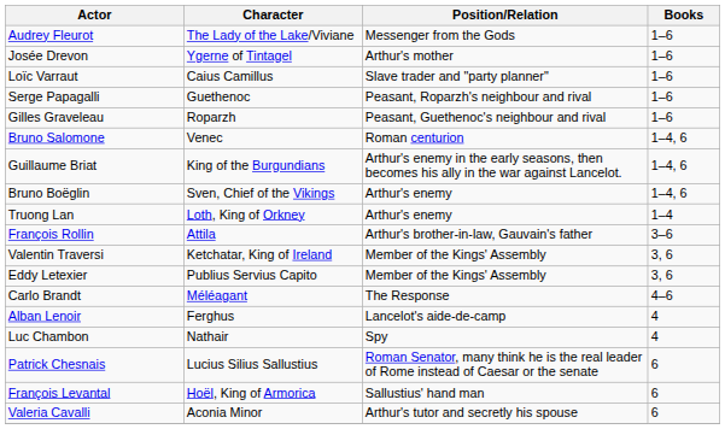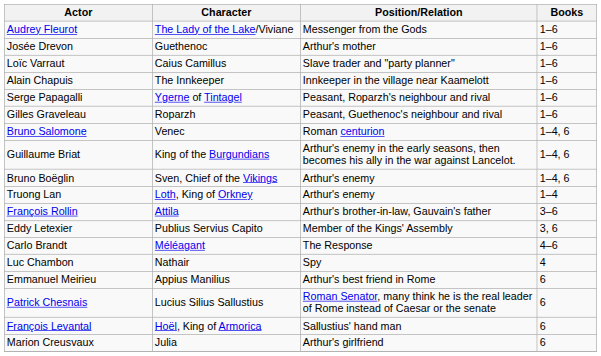 <table class="wikitable" style="width:70%;">
 <tr>
 <th style="width:25%;">Actor</th>
 <th style="width:25%;">Character</th>
 <th style="width:40%;">Position/Relation</th>
 <th style="width:15%;">Books</th>
 </tr>
 <tr>
 <td><a href='#'>Audrey Fleurot</a></td>
 <td><a href='#'>The Lady of the Lake</a>/Viviane</td>
 <td>Messenger from the Gods</td>
 <td>1–6</td>
 </tr>
 <tr>
 <td>Josée Drevon</td>
-<td><a href='#'>Ygerne</a> of <a href='#'>Tintagel</a></td>
+<td>Guethenoc</td>
 <td>Arthur's mother</td>
 <td>1–6</td>
 </tr>
 <tr>
 <td>Loïc Varraut</td>
 <td>Caius Camillus</td>
 <td>Slave trader and "party planner"</td>
 <td>1–6</td>
 </tr>
 <tr>
+<td>Alain Chapuis</td>
+<td>The Innkeeper</td>
+<td>Innkeeper in the village near Kaamelott</td>
+<td>1–6</td>
+</tr>
+<tr>
 <td>Serge Papagalli</td>
-<td>Guethenoc</td>
+<td><a href='#'>Ygerne</a> of <a href='#'>Tintagel</a></td>
 <td>Peasant, Roparzh's neighbour and rival</td>
 <td>1–6</td>
 </tr>
 <tr>
 <td>Gilles Graveleau</td>
 <td>Roparzh</td>
 <td>Peasant, Guethenoc's neighbour and rival</td>
 <td>1–6</td>
 </tr>
 <tr>
 <td><a href='#'>Bruno Salomone</a></td>
 <td>Venec</td>
 <td>Roman <a href='#'>centurion</a></td>
 <td>1–4, 6</td>
 </tr>
 <tr>
 <td>Guillaume Briat</td>
 <td>King of the <a href='#'>Burgundians</a></td>
 <td>Arthur's enemy in the early seasons, then becomes his ally in the war against Lancelot.</td>
 <td>1–4, 6</td>
 </tr>
 <tr>
 <td>Bruno Boëglin</td>
 <td>Sven, Chief of the <a href='#'>Vikings</a></td>
 <td>Arthur's enemy</td>
 <td>1–4, 6</td>
 </tr>
 <tr>
 <td>Truong Lan</td>
 <td><a href='#'>Loth</a>, King of <a href='#'>Orkney</a></td>
 <td>Arthur's enemy</td>
 <td>1–4</td>
 </tr>
 <tr>
 <td><a href='#'>François Rollin</a></td>
 <td><a href='#'>Attila</a></td>
 <td>Arthur's brother-in-law, Gauvain's father</td>
 <td>3–6</td>
 </tr>
 <tr>
-<td>Valentin Traversi</td>
-<td>Ketchatar, King of <a href='#'>Ireland</a></td>
-<td>Member of the Kings' Assembly</td>
-<td>3, 6</td>
-</tr>
-<tr>
 <td>Eddy Letexier</td>
 <td>Publius Servius Capito</td>
 <td>Member of the Kings' Assembly</td>
 <td>3, 6</td>
 </tr>
 <tr>
 <td>Carlo Brandt</td>
 <td><a href='#'>Méléagant</a></td>
 <td>The Response</td>
 <td>4–6</td>
 </tr>
 <tr>
-<td><a href='#'>Alban Lenoir</a></td>
-<td>Ferghus</td>
-<td>Lancelot's aide-de-camp</td>
-<td>4</td>
-</tr>
-<tr>
 <td>Luc Chambon</td>
 <td>Nathair</td>
 <td>Spy</td>
 <td>4</td>
+</tr>
+<tr>
+<td>Emmanuel Meirieu</td>
+<td>Appius Manilius</td>
+<td>Arthur's best friend in Rome</td>
+<td>6</td>
 </tr>
 <tr>
 <td><a href='#'>Patrick Chesnais</a></td>
 <td>Lucius Silius Sallustius</td>
 <td><a href='#'>Roman Senator</a>, many think he is the real leader of Rome instead of Caesar or the senate</td>
 <td>6</td>
 </tr>
 <tr>
 <td><a href='#'>François Levantal</a></td>
 <td><a href='#'>Hoël</a>, King of <a href='#'>Armorica</a></td>
 <td>Sallustius' hand man</td>
 <td>6</td>
 </tr>
 <tr>
-<td><a href='#'>Valeria Cavalli</a></td>
-<td>Aconia Minor</td>
-<td>Arthur's tutor and secretly his spouse</td>
+<td>Marion Creusvaux</td>
+<td>Julia</td>
+<td>Arthur's girlfriend</td>
 <td>6</td>
 </tr>
 <tr>
 </tr>
 </table>
